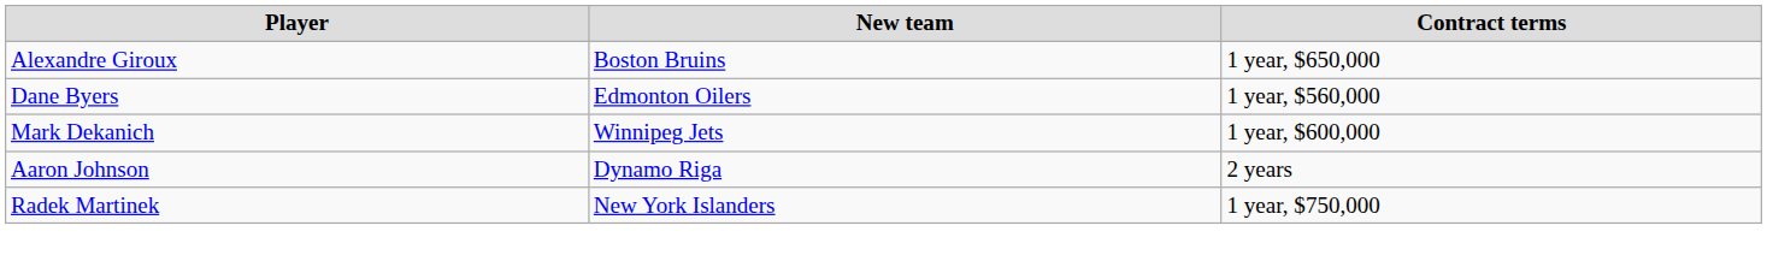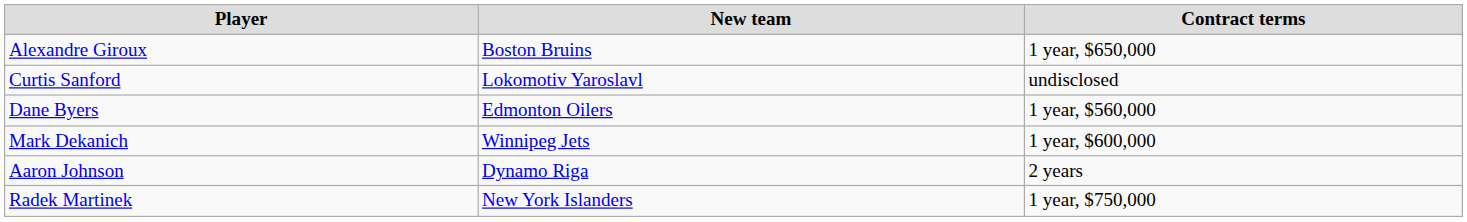 <table class="wikitable" width=97%>
 <tr align="center" bgcolor="#dddddd">
 <td><strong>Player</strong></td>
 <td><strong>New team</strong></td>
 <td><strong>Contract terms</strong></td>
 </tr>
 <tr>
 <td><a href='#'>Alexandre Giroux</a></td>
 <td><a href='#'>Boston Bruins</a></td>
 <td>1 year, $650,000</td>
+</tr>
+<tr>
+<td><a href='#'>Curtis Sanford</a></td>
+<td><a href='#'>Lokomotiv Yaroslavl</a></td>
+<td>undisclosed</td>
 </tr>
 <tr>
 <td><a href='#'>Dane Byers</a></td>
 <td><a href='#'>Edmonton Oilers</a></td>
 <td>1 year, $560,000</td>
 </tr>
 <tr>
 <td><a href='#'>Mark Dekanich</a></td>
 <td><a href='#'>Winnipeg Jets</a></td>
 <td>1 year, $600,000</td>
 </tr>
 <tr>
 <td><a href='#'>Aaron Johnson</a></td>
 <td><a href='#'>Dynamo Riga</a></td>
 <td>2 years</td>
 </tr>
 <tr>
 <td><a href='#'>Radek Martinek</a></td>
 <td><a href='#'>New York Islanders</a></td>
 <td>1 year, $750,000</td>
 </tr>
 </table>
